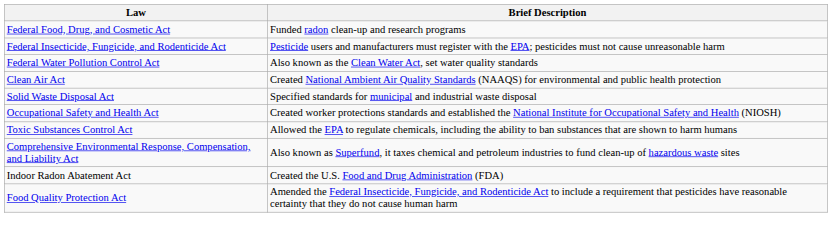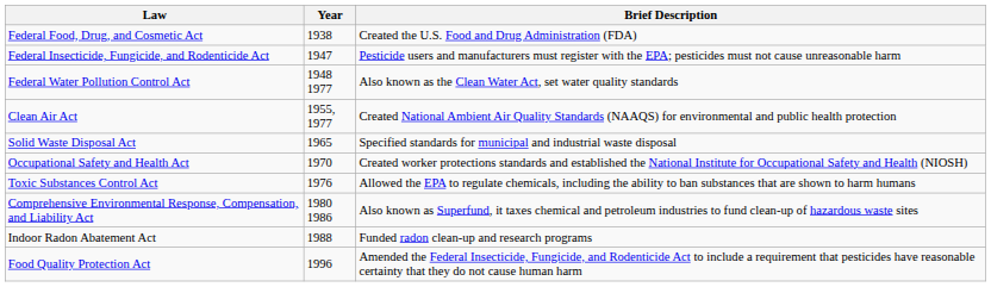 <table class="wikitable">
 <tr>
 <th>Law</th>
+<th>Year</th>
 <th>Brief Description</th>
 </tr>
 <tr>
 <td><a href='#'>Federal Food, Drug, and Cosmetic Act</a></td>
-<td>Funded <a href='#'>radon</a> clean-up and research programs</td>
+<td>1938</td>
+<td>Created the U.S. <a href='#'>Food and Drug Administration</a> (FDA)</td>
 </tr>
 <tr>
 <td><a href='#'>Federal Insecticide, Fungicide, and Rodenticide Act</a></td>
+<td>1947</td>
 <td><a href='#'>Pesticide</a> users and manufacturers must register with the <a href='#'>EPA</a>; pesticides must not cause unreasonable harm</td>
 </tr>
 <tr>
 <td><a href='#'>Federal Water Pollution Control Act</a></td>
+<td>1948 1977</td>
 <td>Also known as the <a href='#'>Clean Water Act</a>, set water quality standards</td>
 </tr>
 <tr>
 <td><a href='#'>Clean Air Act</a></td>
+<td>1955,<br>1977</td>
 <td>Created <a href='#'>National Ambient Air Quality Standards</a> (NAAQS) for environmental and public health protection</td>
 </tr>
 <tr>
 <td><a href='#'>Solid Waste Disposal Act</a></td>
+<td>1965</td>
 <td>Specified standards for <a href='#'>municipal</a> and industrial waste disposal</td>
 </tr>
 <tr>
 <td><a href='#'>Occupational Safety and Health Act</a></td>
+<td>1970</td>
 <td>Created worker protections standards and established the <a href='#'>National Institute for Occupational Safety and Health</a> (NIOSH)</td>
 </tr>
 <tr>
 <td><a href='#'>Toxic Substances Control Act</a></td>
+<td>1976</td>
 <td>Allowed the <a href='#'>EPA</a> to regulate chemicals, including the ability to ban substances that are shown to harm humans</td>
 </tr>
 <tr>
 <td><a href='#'>Comprehensive Environmental Response, Compensation, and Liability Act</a></td>
+<td>1980 1986</td>
 <td>Also known as <a href='#'>Superfund</a>, it taxes chemical and petroleum industries to fund clean-up of <a href='#'>hazardous waste</a> sites</td>
 </tr>
 <tr>
 <td>Indoor Radon Abatement Act</td>
-<td>Created the U.S. <a href='#'>Food and Drug Administration</a> (FDA)</td>
+<td>1988</td>
+<td>Funded <a href='#'>radon</a> clean-up and research programs</td>
 </tr>
 <tr>
 <td><a href='#'>Food Quality Protection Act</a></td>
+<td>1996</td>
 <td>Amended the <a href='#'>Federal Insecticide, Fungicide, and Rodenticide Act</a> to include a requirement that pesticides have reasonable certainty that they do not cause human harm</td>
 </tr>
 </table>
